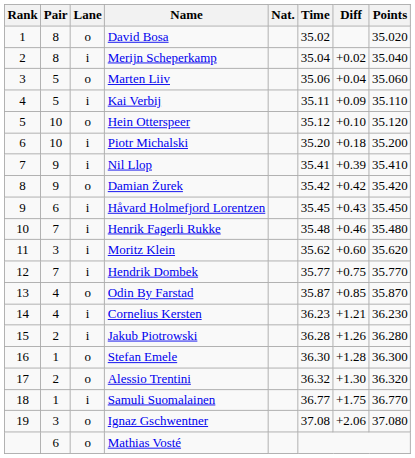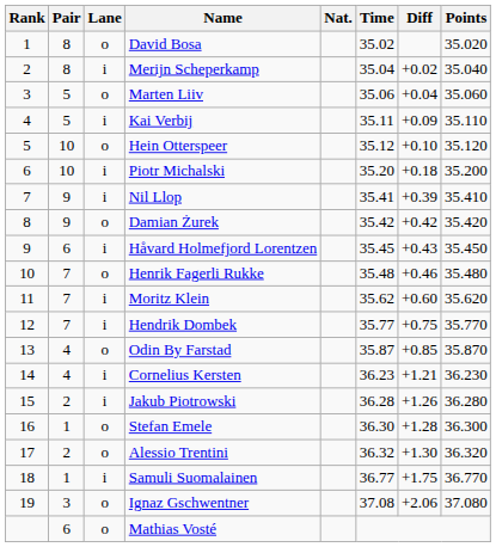 <table class="wikitable sortable" style="text-align:center; font-size:90%">
 <tr>
 <th>Rank</th>
 <th>Pair</th>
 <th>Lane</th>
 <th>Name</th>
 <th>Nat.</th>
 <th>Time</th>
 <th>Diff</th>
 <th>Points</th>
 </tr>
 <tr>
 <td>1</td>
 <td>8</td>
 <td>o</td>
 <td align=left><a href='#'>David Bosa</a></td>
 <td></td>
 <td>35.02</td>
 <td></td>
 <td>35.020</td>
 </tr>
 <tr>
 <td>2</td>
 <td>8</td>
 <td>i</td>
 <td align=left><a href='#'>Merijn Scheperkamp</a></td>
 <td></td>
 <td>35.04</td>
 <td>+0.02</td>
 <td>35.040</td>
 </tr>
 <tr>
 <td>3</td>
 <td>5</td>
 <td>o</td>
 <td align=left><a href='#'>Marten Liiv</a></td>
 <td></td>
 <td>35.06</td>
 <td>+0.04</td>
 <td>35.060</td>
 </tr>
 <tr>
 <td>4</td>
 <td>5</td>
 <td>i</td>
 <td align=left><a href='#'>Kai Verbij</a></td>
 <td></td>
 <td>35.11</td>
 <td>+0.09</td>
 <td>35.110</td>
 </tr>
 <tr>
 <td>5</td>
 <td>10</td>
 <td>o</td>
 <td align=left><a href='#'>Hein Otterspeer</a></td>
 <td></td>
 <td>35.12</td>
 <td>+0.10</td>
 <td>35.120</td>
 </tr>
 <tr>
 <td>6</td>
 <td>10</td>
 <td>i</td>
 <td align=left><a href='#'>Piotr Michalski</a></td>
 <td></td>
 <td>35.20</td>
 <td>+0.18</td>
 <td>35.200</td>
 </tr>
 <tr>
 <td>7</td>
 <td>9</td>
 <td>i</td>
 <td align=left><a href='#'>Nil Llop</a></td>
 <td></td>
 <td>35.41</td>
 <td>+0.39</td>
 <td>35.410</td>
 </tr>
 <tr>
 <td>8</td>
 <td>9</td>
 <td>o</td>
 <td align=left><a href='#'>Damian Żurek</a></td>
 <td></td>
 <td>35.42</td>
 <td>+0.42</td>
 <td>35.420</td>
 </tr>
 <tr>
 <td>9</td>
 <td>6</td>
 <td>i</td>
 <td align=left><a href='#'>Håvard Holmefjord Lorentzen</a></td>
 <td></td>
 <td>35.45</td>
 <td>+0.43</td>
 <td>35.450</td>
 </tr>
 <tr>
 <td>10</td>
 <td>7</td>
-<td>i</td>
+<td>o</td>
 <td align=left><a href='#'>Henrik Fagerli Rukke</a></td>
 <td></td>
 <td>35.48</td>
 <td>+0.46</td>
 <td>35.480</td>
 </tr>
 <tr>
 <td>11</td>
-<td>3</td>
+<td>7</td>
 <td>i</td>
 <td align=left><a href='#'>Moritz Klein</a></td>
 <td></td>
 <td>35.62</td>
 <td>+0.60</td>
 <td>35.620</td>
 </tr>
 <tr>
 <td>12</td>
 <td>7</td>
 <td>i</td>
 <td align=left><a href='#'>Hendrik Dombek</a></td>
 <td></td>
 <td>35.77</td>
 <td>+0.75</td>
 <td>35.770</td>
 </tr>
 <tr>
 <td>13</td>
 <td>4</td>
 <td>o</td>
 <td align=left><a href='#'>Odin By Farstad</a></td>
 <td></td>
 <td>35.87</td>
 <td>+0.85</td>
 <td>35.870</td>
 </tr>
 <tr>
 <td>14</td>
 <td>4</td>
 <td>i</td>
 <td align=left><a href='#'>Cornelius Kersten</a></td>
 <td></td>
 <td>36.23</td>
 <td>+1.21</td>
 <td>36.230</td>
 </tr>
 <tr>
 <td>15</td>
 <td>2</td>
 <td>i</td>
 <td align=left><a href='#'>Jakub Piotrowski</a></td>
 <td></td>
 <td>36.28</td>
 <td>+1.26</td>
 <td>36.280</td>
 </tr>
 <tr>
 <td>16</td>
 <td>1</td>
 <td>o</td>
 <td align=left><a href='#'>Stefan Emele</a></td>
 <td></td>
 <td>36.30</td>
 <td>+1.28</td>
 <td>36.300</td>
 </tr>
 <tr>
 <td>17</td>
 <td>2</td>
 <td>o</td>
 <td align=left><a href='#'>Alessio Trentini</a></td>
 <td></td>
 <td>36.32</td>
 <td>+1.30</td>
 <td>36.320</td>
 </tr>
 <tr>
 <td>18</td>
 <td>1</td>
 <td>i</td>
 <td align=left><a href='#'>Samuli Suomalainen</a></td>
 <td></td>
 <td>36.77</td>
 <td>+1.75</td>
 <td>36.770</td>
 </tr>
 <tr>
 <td>19</td>
 <td>3</td>
 <td>o</td>
 <td align=left><a href='#'>Ignaz Gschwentner</a></td>
 <td></td>
 <td>37.08</td>
 <td>+2.06</td>
 <td>37.080</td>
 </tr>
 <tr>
 <td></td>
 <td>6</td>
 <td>o</td>
 <td align=left><a href='#'>Mathias Vosté</a></td>
 <td></td>
 <td colspan=3></td>
 </tr>
 </table>
